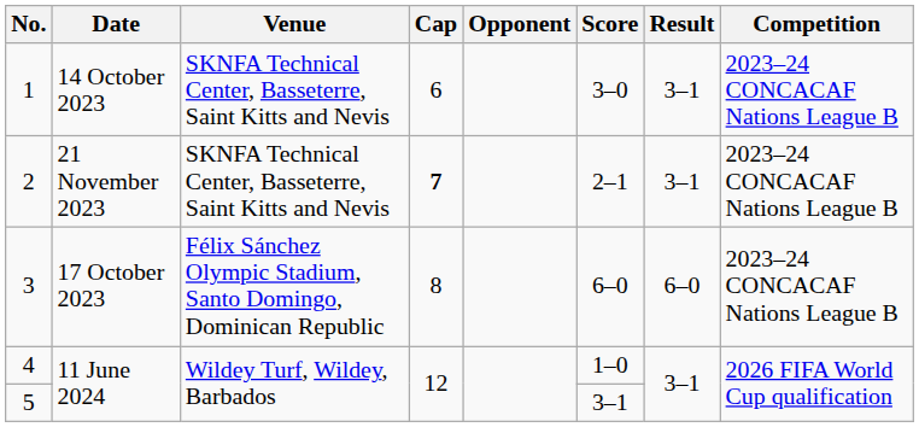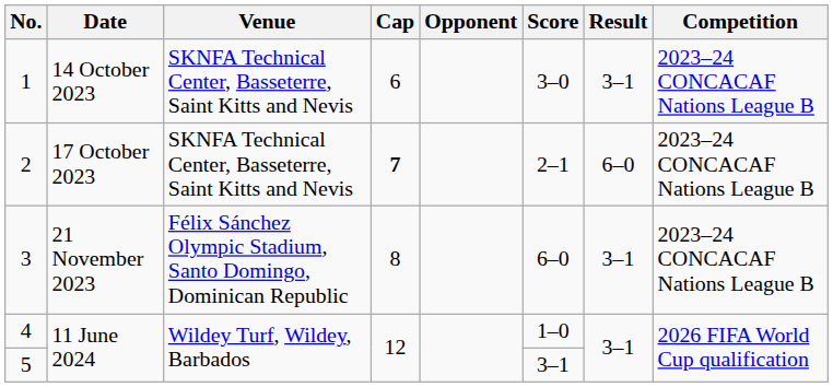 <table class="wikitable sortable">
 <tr>
 <th scope=col>No.</th>
 <th scope=col>Date</th>
 <th scope=col>Venue</th>
 <th scope=col>Cap</th>
 <th scope=col>Opponent</th>
 <th scope=col>Score</th>
 <th scope=col>Result</th>
 <th scope=col>Competition</th>
 </tr>
 <tr>
 <td style="text-align: center;">1</td>
 <td>14 October 2023</td>
 <td><a href='#'>SKNFA Technical Center</a>, <a href='#'>Basseterre</a>, Saint Kitts and Nevis</td>
 <td style="text-align: center;">6</td>
 <td></td>
 <td style="text-align: center;">3–0</td>
 <td style="text-align: center;">3–1</td>
 <td><a href='#'>2023–24 CONCACAF Nations League B</a></td>
 </tr>
 <tr>
 <td style="text-align: center;">2</td>
-<td>21 November 2023</td>
+<td>17 October 2023</td>
 <td>SKNFA Technical Center, Basseterre, Saint Kitts and Nevis</td>
 <td style="text-align: center;"><strong>7</strong></td>
 <td></td>
 <td style="text-align: center;">2–1</td>
-<td style="text-align: center;">3–1</td>
+<td style="text-align: center;">6–0</td>
 <td>2023–24 CONCACAF Nations League B</td>
 </tr>
 <tr>
 <td style="text-align: center;">3</td>
-<td>17 October 2023</td>
+<td>21 November 2023</td>
 <td><a href='#'>Félix Sánchez Olympic Stadium</a>, <a href='#'>Santo Domingo</a>, Dominican Republic</td>
 <td style="text-align: center;">8</td>
 <td></td>
 <td style="text-align: center;">6–0</td>
-<td style="text-align: center;">6–0</td>
+<td style="text-align: center;">3–1</td>
 <td>2023–24 CONCACAF Nations League B</td>
 </tr>
 <tr>
 <td style="text-align: center;">4</td>
 <td rowspan=2>11 June 2024</td>
 <td rowspan=2><a href='#'>Wildey Turf</a>, <a href='#'>Wildey</a>, Barbados</td>
 <td style="text-align: center;" rowspan=2>12</td>
 <td rowspan=2></td>
 <td style="text-align: center;">1–0</td>
 <td style="text-align: center;" rowspan=2>3–1</td>
 <td rowspan=2><a href='#'>2026 FIFA World Cup qualification</a></td>
 </tr>
 <tr>
 <td style="text-align: center;">5</td>
 <td style="text-align: center;">3–1</td>
 </tr>
 </table>
